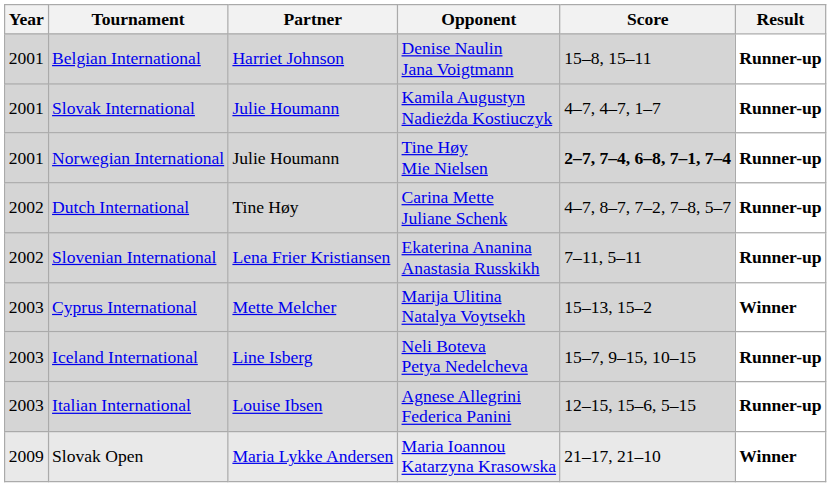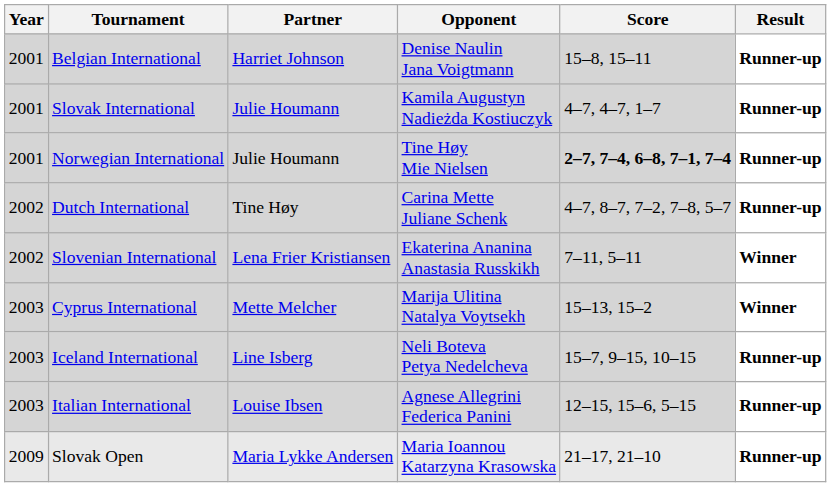 <table class="sortable wikitable" style="font-size: 90%;">
 <tr>
 <th>Year</th>
 <th>Tournament</th>
 <th>Partner</th>
 <th>Opponent</th>
 <th>Score</th>
 <th>Result</th>
 </tr>
 <tr style="background:#D5D5D5">
 <td align="center">2001</td>
 <td align="left"><a href='#'>Belgian International</a></td>
 <td align="left"> <a href='#'>Harriet Johnson</a></td>
 <td align="left"> <a href='#'>Denise Naulin</a> <br>  <a href='#'>Jana Voigtmann</a></td>
 <td align="left">15–8, 15–11</td>
 <td style="text-align:left; background:white"> <strong>Runner-up</strong></td>
 </tr>
 <tr style="background:#D5D5D5">
 <td align="center">2001</td>
 <td align="left"><a href='#'>Slovak International</a></td>
 <td align="left"> <a href='#'>Julie Houmann</a></td>
 <td align="left"> <a href='#'>Kamila Augustyn</a> <br>  <a href='#'>Nadieżda Kostiuczyk</a></td>
 <td align="left">4–7, 4–7, 1–7</td>
 <td style="text-align:left; background:white"> <strong>Runner-up</strong></td>
 </tr>
 <tr style="background:#D5D5D5">
 <td align="center">2001</td>
 <td align="left"><a href='#'>Norwegian International</a></td>
 <td align="left"> Julie Houmann</td>
 <td align="left"> <a href='#'>Tine Høy</a> <br>  <a href='#'>Mie Nielsen</a></td>
 <td align="left"><strong>2–7, 7–4, 6–8, 7–1, 7–4</strong></td>
 <td style="text-align:left; background:white"> <strong>Runner-up</strong></td>
 </tr>
 <tr style="background:#D5D5D5">
 <td align="center">2002</td>
 <td align="left"><a href='#'>Dutch International</a></td>
 <td align="left"> Tine Høy</td>
 <td align="left"> <a href='#'>Carina Mette</a> <br>  <a href='#'>Juliane Schenk</a></td>
 <td align="left">4–7, 8–7, 7–2, 7–8, 5–7</td>
 <td style="text-align:left; background:white"> <strong>Runner-up</strong></td>
 </tr>
 <tr style="background:#D5D5D5">
 <td align="center">2002</td>
 <td align="left"><a href='#'>Slovenian International</a></td>
 <td align="left"> <a href='#'>Lena Frier Kristiansen</a></td>
 <td align="left"> <a href='#'>Ekaterina Ananina</a> <br>  <a href='#'>Anastasia Russkikh</a></td>
 <td align="left">7–11, 5–11</td>
-<td style="text-align:left; background:white"> <strong>Runner-up</strong></td>
+<td style="text-align:left; background:white"> <strong>Winner</strong></td>
 </tr>
 <tr style="background:#D5D5D5">
 <td align="center">2003</td>
 <td align="left"><a href='#'>Cyprus International</a></td>
 <td align="left"> <a href='#'>Mette Melcher</a></td>
 <td align="left"> <a href='#'>Marija Ulitina</a> <br>  <a href='#'>Natalya Voytsekh</a></td>
 <td align="left">15–13, 15–2</td>
 <td style="text-align:left; background:white"> <strong>Winner</strong></td>
 </tr>
 <tr style="background:#D5D5D5">
 <td align="center">2003</td>
 <td align="left"><a href='#'>Iceland International</a></td>
 <td align="left"> <a href='#'>Line Isberg</a></td>
 <td align="left"> <a href='#'>Neli Boteva</a> <br>  <a href='#'>Petya Nedelcheva</a></td>
 <td align="left">15–7, 9–15, 10–15</td>
 <td style="text-align:left; background:white"> <strong>Runner-up</strong></td>
 </tr>
 <tr style="background:#D5D5D5">
 <td align="center">2003</td>
 <td align="left"><a href='#'>Italian International</a></td>
 <td align="left"> <a href='#'>Louise Ibsen</a></td>
 <td align="left"> <a href='#'>Agnese Allegrini</a> <br>  <a href='#'>Federica Panini</a></td>
 <td align="left">12–15, 15–6, 5–15</td>
 <td style="text-align:left; background:white"> <strong>Runner-up</strong></td>
 </tr>
 <tr style="background:#E9E9E9">
 <td align="center">2009</td>
 <td align="left">Slovak Open</td>
 <td align="left"> <a href='#'>Maria Lykke Andersen</a></td>
 <td align="left"> <a href='#'>Maria Ioannou</a> <br>  <a href='#'>Katarzyna Krasowska</a></td>
 <td align="left">21–17, 21–10</td>
-<td style="text-align:left; background:white"> <strong>Winner</strong></td>
+<td style="text-align:left; background:white"> <strong>Runner-up</strong></td>
 </tr>
 </table>
